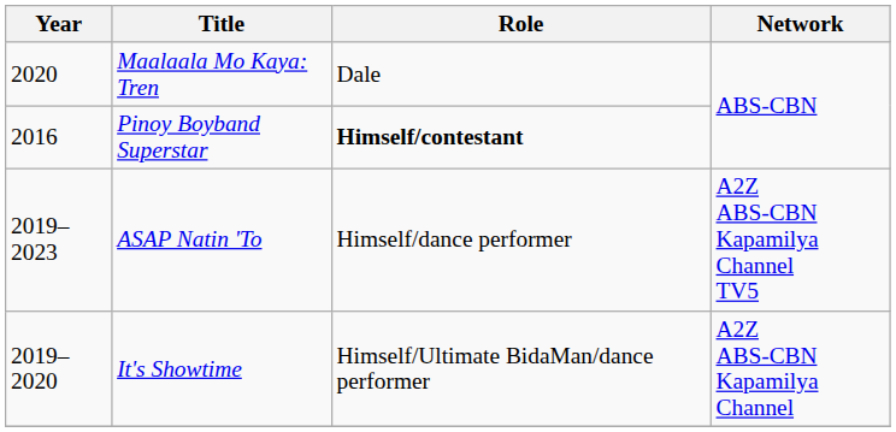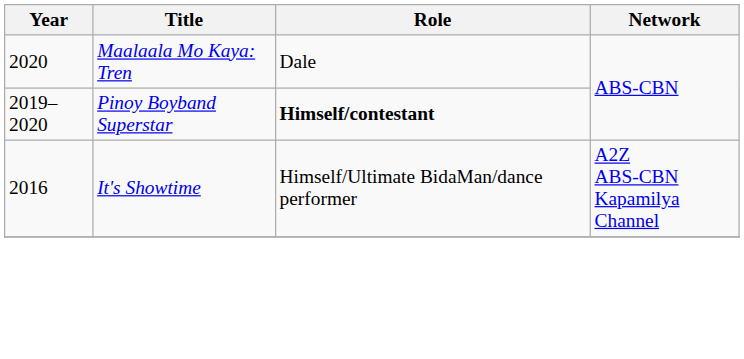 <table class="wikitable">
 <tr>
 <th>Year</th>
 <th>Title</th>
 <th>Role</th>
 <th>Network</th>
 </tr>
 <tr>
 <td>2020</td>
 <td><em><a href='#'>Maalaala Mo Kaya: Tren</a></em></td>
 <td>Dale</td>
 <td rowspan="2"><a href='#'>ABS-CBN</a></td>
 </tr>
 <tr>
-<td>2016</td>
+<td>2019–2020</td>
 <td><em><a href='#'>Pinoy Boyband Superstar</a></em></td>
 <td><strong>Himself/contestant</strong></td>
 </tr>
 <tr>
-<td>2019–2023</td>
-<td><em><a href='#'>ASAP Natin 'To</a></em></td>
-<td>Himself/dance performer</td>
-<td><a href='#'>A2Z</a> <br> <a href='#'>ABS-CBN</a> <br> <a href='#'>Kapamilya Channel</a> <br> <a href='#'>TV5</a></td>
-</tr>
-<tr>
-<td>2019–2020</td>
+<td>2016</td>
 <td><em><a href='#'>It's Showtime</a></em></td>
 <td>Himself/Ultimate BidaMan/dance performer</td>
 <td><a href='#'>A2Z</a> <br> <a href='#'>ABS-CBN</a> <br> <a href='#'>Kapamilya Channel</a></td>
 </tr>
 <tr>
 </tr>
 </table>
